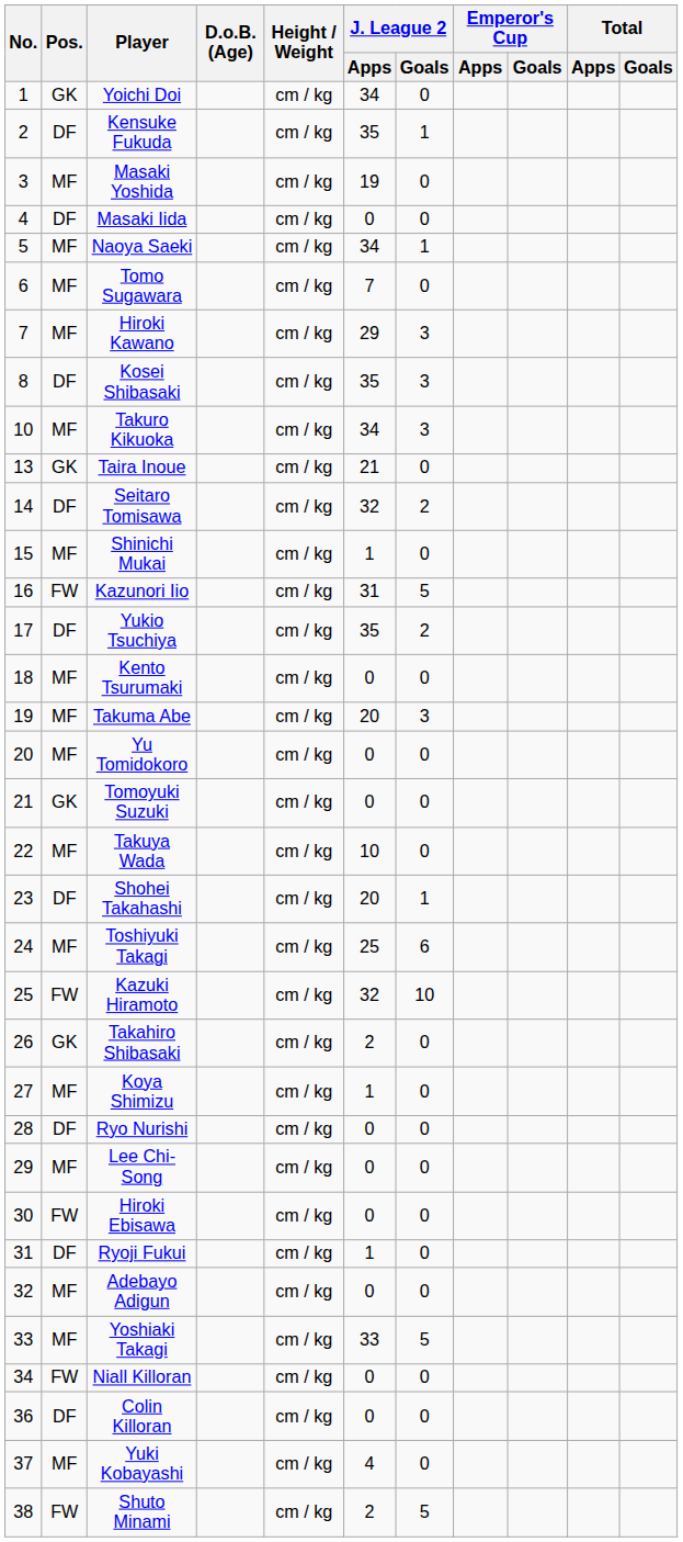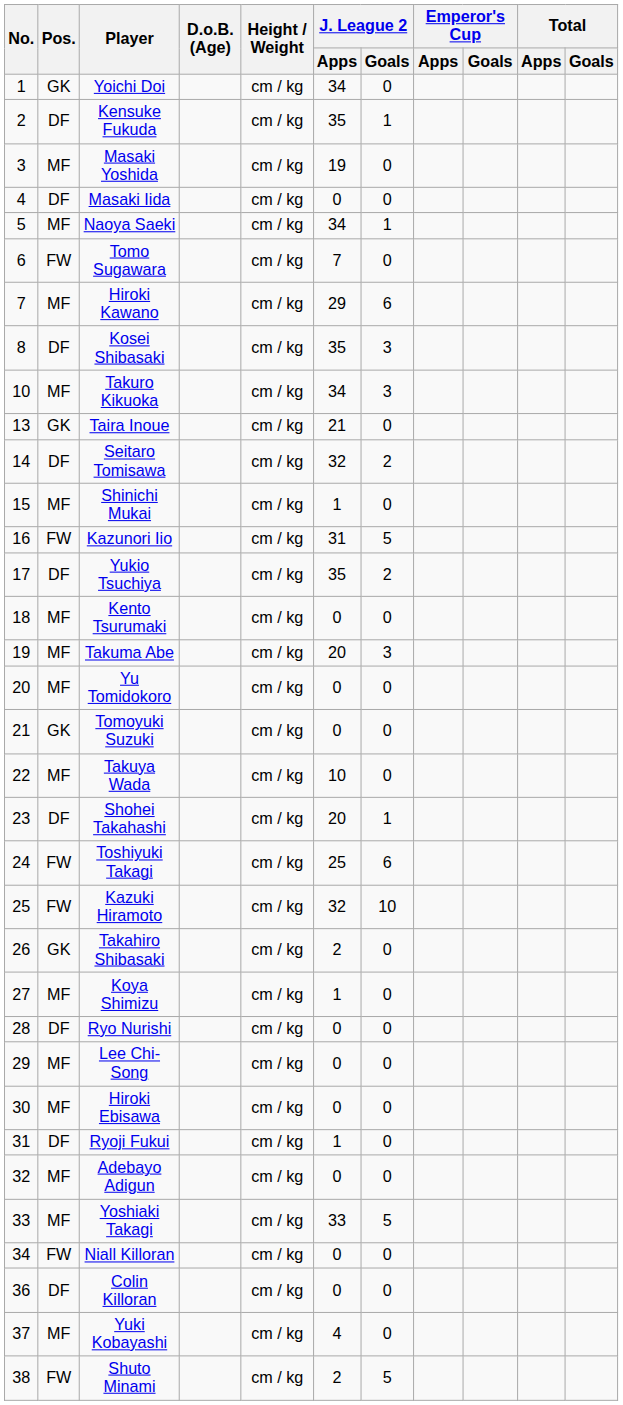 <table class="wikitable" style="text-align:center;">
 <tr>
 <th rowspan="2">No.</th>
 <th rowspan="2">Pos.</th>
 <th rowspan="2">Player</th>
 <th rowspan="2">D.o.B. (Age)</th>
 <th rowspan="2">Height / Weight</th>
 <th colspan="2"><a href='#'>J. League 2</a></th>
 <th colspan="2"><a href='#'>Emperor's Cup</a></th>
 <th colspan="2">Total</th>
 </tr>
 <tr>
 <th>Apps</th>
 <th>Goals</th>
 <th>Apps</th>
 <th>Goals</th>
 <th>Apps</th>
 <th>Goals</th>
 </tr>
 <tr>
 <td>1</td>
 <td>GK</td>
 <td><a href='#'>Yoichi Doi</a></td>
 <td></td>
 <td>cm / kg</td>
 <td>34</td>
 <td>0</td>
 <td></td>
 <td></td>
 <td></td>
 <td></td>
 </tr>
 <tr>
 <td>2</td>
 <td>DF</td>
 <td><a href='#'>Kensuke Fukuda</a></td>
 <td></td>
 <td>cm / kg</td>
 <td>35</td>
 <td>1</td>
 <td></td>
 <td></td>
 <td></td>
 <td></td>
 </tr>
 <tr>
 <td>3</td>
 <td>MF</td>
 <td><a href='#'>Masaki Yoshida</a></td>
 <td></td>
 <td>cm / kg</td>
 <td>19</td>
 <td>0</td>
 <td></td>
 <td></td>
 <td></td>
 <td></td>
 </tr>
 <tr>
 <td>4</td>
 <td>DF</td>
 <td><a href='#'>Masaki Iida</a></td>
 <td></td>
 <td>cm / kg</td>
 <td>0</td>
 <td>0</td>
 <td></td>
 <td></td>
 <td></td>
 <td></td>
 </tr>
 <tr>
 <td>5</td>
 <td>MF</td>
 <td><a href='#'>Naoya Saeki</a></td>
 <td></td>
 <td>cm / kg</td>
 <td>34</td>
 <td>1</td>
 <td></td>
 <td></td>
 <td></td>
 <td></td>
 </tr>
 <tr>
 <td>6</td>
-<td>MF</td>
+<td>FW</td>
 <td><a href='#'>Tomo Sugawara</a></td>
 <td></td>
 <td>cm / kg</td>
 <td>7</td>
 <td>0</td>
 <td></td>
 <td></td>
 <td></td>
 <td></td>
 </tr>
 <tr>
 <td>7</td>
 <td>MF</td>
 <td><a href='#'>Hiroki Kawano</a></td>
 <td></td>
 <td>cm / kg</td>
 <td>29</td>
-<td>3</td>
+<td>6</td>
 <td></td>
 <td></td>
 <td></td>
 <td></td>
 </tr>
 <tr>
 <td>8</td>
 <td>DF</td>
 <td><a href='#'>Kosei Shibasaki</a></td>
 <td></td>
 <td>cm / kg</td>
 <td>35</td>
 <td>3</td>
 <td></td>
 <td></td>
 <td></td>
 <td></td>
 </tr>
 <tr>
 <td>10</td>
 <td>MF</td>
 <td><a href='#'>Takuro Kikuoka</a></td>
 <td></td>
 <td>cm / kg</td>
 <td>34</td>
 <td>3</td>
 <td></td>
 <td></td>
 <td></td>
 <td></td>
 </tr>
 <tr>
 <td>13</td>
 <td>GK</td>
 <td><a href='#'>Taira Inoue</a></td>
 <td></td>
 <td>cm / kg</td>
 <td>21</td>
 <td>0</td>
 <td></td>
 <td></td>
 <td></td>
 <td></td>
 </tr>
 <tr>
 <td>14</td>
 <td>DF</td>
 <td><a href='#'>Seitaro Tomisawa</a></td>
 <td></td>
 <td>cm / kg</td>
 <td>32</td>
 <td>2</td>
 <td></td>
 <td></td>
 <td></td>
 <td></td>
 </tr>
 <tr>
 <td>15</td>
 <td>MF</td>
 <td><a href='#'>Shinichi Mukai</a></td>
 <td></td>
 <td>cm / kg</td>
 <td>1</td>
 <td>0</td>
 <td></td>
 <td></td>
 <td></td>
 <td></td>
 </tr>
 <tr>
 <td>16</td>
 <td>FW</td>
 <td><a href='#'>Kazunori Iio</a></td>
 <td></td>
 <td>cm / kg</td>
 <td>31</td>
 <td>5</td>
 <td></td>
 <td></td>
 <td></td>
 <td></td>
 </tr>
 <tr>
 <td>17</td>
 <td>DF</td>
 <td><a href='#'>Yukio Tsuchiya</a></td>
 <td></td>
 <td>cm / kg</td>
 <td>35</td>
 <td>2</td>
 <td></td>
 <td></td>
 <td></td>
 <td></td>
 </tr>
 <tr>
 <td>18</td>
 <td>MF</td>
 <td><a href='#'>Kento Tsurumaki</a></td>
 <td></td>
 <td>cm / kg</td>
 <td>0</td>
 <td>0</td>
 <td></td>
 <td></td>
 <td></td>
 <td></td>
 </tr>
 <tr>
 <td>19</td>
 <td>MF</td>
 <td><a href='#'>Takuma Abe</a></td>
 <td></td>
 <td>cm / kg</td>
 <td>20</td>
 <td>3</td>
 <td></td>
 <td></td>
 <td></td>
 <td></td>
 </tr>
 <tr>
 <td>20</td>
 <td>MF</td>
 <td><a href='#'>Yu Tomidokoro</a></td>
 <td></td>
 <td>cm / kg</td>
 <td>0</td>
 <td>0</td>
 <td></td>
 <td></td>
 <td></td>
 <td></td>
 </tr>
 <tr>
 <td>21</td>
 <td>GK</td>
 <td><a href='#'>Tomoyuki Suzuki</a></td>
 <td></td>
 <td>cm / kg</td>
 <td>0</td>
 <td>0</td>
 <td></td>
 <td></td>
 <td></td>
 <td></td>
 </tr>
 <tr>
 <td>22</td>
 <td>MF</td>
 <td><a href='#'>Takuya Wada</a></td>
 <td></td>
 <td>cm / kg</td>
 <td>10</td>
 <td>0</td>
 <td></td>
 <td></td>
 <td></td>
 <td></td>
 </tr>
 <tr>
 <td>23</td>
 <td>DF</td>
 <td><a href='#'>Shohei Takahashi</a></td>
 <td></td>
 <td>cm / kg</td>
 <td>20</td>
 <td>1</td>
 <td></td>
 <td></td>
 <td></td>
 <td></td>
 </tr>
 <tr>
 <td>24</td>
-<td>MF</td>
+<td>FW</td>
 <td><a href='#'>Toshiyuki Takagi</a></td>
 <td></td>
 <td>cm / kg</td>
 <td>25</td>
 <td>6</td>
 <td></td>
 <td></td>
 <td></td>
 <td></td>
 </tr>
 <tr>
 <td>25</td>
 <td>FW</td>
 <td><a href='#'>Kazuki Hiramoto</a></td>
 <td></td>
 <td>cm / kg</td>
 <td>32</td>
 <td>10</td>
 <td></td>
 <td></td>
 <td></td>
 <td></td>
 </tr>
 <tr>
 <td>26</td>
 <td>GK</td>
 <td><a href='#'>Takahiro Shibasaki</a></td>
 <td></td>
 <td>cm / kg</td>
 <td>2</td>
 <td>0</td>
 <td></td>
 <td></td>
 <td></td>
 <td></td>
 </tr>
 <tr>
 <td>27</td>
 <td>MF</td>
 <td><a href='#'>Koya Shimizu</a></td>
 <td></td>
 <td>cm / kg</td>
 <td>1</td>
 <td>0</td>
 <td></td>
 <td></td>
 <td></td>
 <td></td>
 </tr>
 <tr>
 <td>28</td>
 <td>DF</td>
 <td><a href='#'>Ryo Nurishi</a></td>
 <td></td>
 <td>cm / kg</td>
 <td>0</td>
 <td>0</td>
 <td></td>
 <td></td>
 <td></td>
 <td></td>
 </tr>
 <tr>
 <td>29</td>
 <td>MF</td>
 <td><a href='#'>Lee Chi-Song</a></td>
 <td></td>
 <td>cm / kg</td>
 <td>0</td>
 <td>0</td>
 <td></td>
 <td></td>
 <td></td>
 <td></td>
 </tr>
 <tr>
 <td>30</td>
-<td>FW</td>
+<td>MF</td>
 <td><a href='#'>Hiroki Ebisawa</a></td>
 <td></td>
 <td>cm / kg</td>
 <td>0</td>
 <td>0</td>
 <td></td>
 <td></td>
 <td></td>
 <td></td>
 </tr>
 <tr>
 <td>31</td>
 <td>DF</td>
 <td><a href='#'>Ryoji Fukui</a></td>
 <td></td>
 <td>cm / kg</td>
 <td>1</td>
 <td>0</td>
 <td></td>
 <td></td>
 <td></td>
 <td></td>
 </tr>
 <tr>
 <td>32</td>
 <td>MF</td>
 <td><a href='#'>Adebayo Adigun</a></td>
 <td></td>
 <td>cm / kg</td>
 <td>0</td>
 <td>0</td>
 <td></td>
 <td></td>
 <td></td>
 <td></td>
 </tr>
 <tr>
 <td>33</td>
 <td>MF</td>
 <td><a href='#'>Yoshiaki Takagi</a></td>
 <td></td>
 <td>cm / kg</td>
 <td>33</td>
 <td>5</td>
 <td></td>
 <td></td>
 <td></td>
 <td></td>
 </tr>
 <tr>
 <td>34</td>
 <td>FW</td>
 <td><a href='#'>Niall Killoran</a></td>
 <td></td>
 <td>cm / kg</td>
 <td>0</td>
 <td>0</td>
 <td></td>
 <td></td>
 <td></td>
 <td></td>
 </tr>
 <tr>
 <td>36</td>
 <td>DF</td>
 <td><a href='#'>Colin Killoran</a></td>
 <td></td>
 <td>cm / kg</td>
 <td>0</td>
 <td>0</td>
 <td></td>
 <td></td>
 <td></td>
 <td></td>
 </tr>
 <tr>
 <td>37</td>
 <td>MF</td>
 <td><a href='#'>Yuki Kobayashi</a></td>
 <td></td>
 <td>cm / kg</td>
 <td>4</td>
 <td>0</td>
 <td></td>
 <td></td>
 <td></td>
 <td></td>
 </tr>
 <tr>
 <td>38</td>
 <td>FW</td>
 <td><a href='#'>Shuto Minami</a></td>
 <td></td>
 <td>cm / kg</td>
 <td>2</td>
 <td>5</td>
 <td></td>
 <td></td>
 <td></td>
 <td></td>
 </tr>
 </table>
